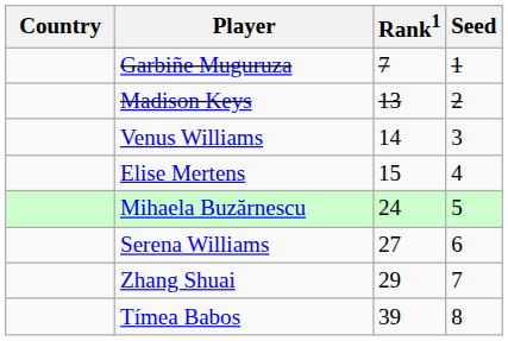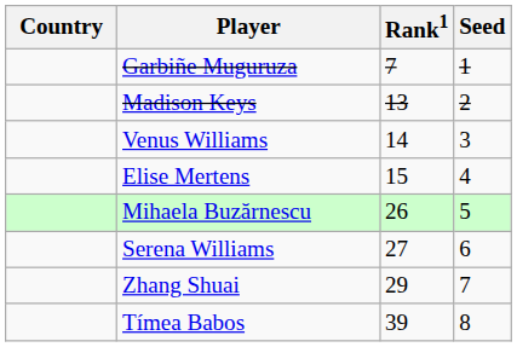 <table class="wikitable">
 <tr>
 <th width="70">Country</th>
 <th width="175">Player</th>
 <th>Rank<sup>1</sup></th>
 <th>Seed</th>
 </tr>
 <tr>
 <td><s></s></td>
 <td><s><a href='#'>Garbiñe Muguruza</a></s></td>
 <td><s>7</s></td>
 <td><s>1</s></td>
 </tr>
 <tr>
 <td><s></s></td>
 <td><s><a href='#'>Madison Keys</a></s></td>
 <td><s>13</s></td>
 <td><s>2</s></td>
 </tr>
 <tr>
 <td></td>
 <td><a href='#'>Venus Williams</a></td>
 <td>14</td>
 <td>3</td>
 </tr>
 <tr>
 <td></td>
 <td><a href='#'>Elise Mertens</a></td>
 <td>15</td>
 <td>4</td>
 </tr>
 <tr style="background:#cfc;">
 <td></td>
 <td><a href='#'>Mihaela Buzărnescu</a></td>
-<td>24</td>
+<td>26</td>
 <td>5</td>
 </tr>
 <tr>
 <td></td>
 <td><a href='#'>Serena Williams</a></td>
 <td>27</td>
 <td>6</td>
 </tr>
 <tr>
 <td></td>
 <td><a href='#'>Zhang Shuai</a></td>
 <td>29</td>
 <td>7</td>
 </tr>
 <tr>
 <td></td>
 <td><a href='#'>Tímea Babos</a></td>
 <td>39</td>
 <td>8</td>
 </tr>
 </table>
